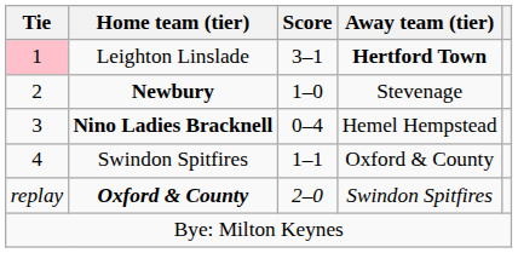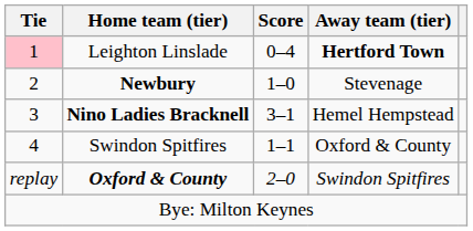 <table class="wikitable" style="text-align:center; font-size:85%">
 <tr>
 <th>Tie</th>
 <th>Home team (tier)</th>
 <th>Score</th>
 <th>Away team (tier)</th>
 <th></th>
 </tr>
 <tr>
 <td align="center" style="background: pink;">1</td>
 <td>Leighton Linslade</td>
-<td align="center">3–1</td>
+<td align="center">0–4</td>
 <td><strong>Hertford Town</strong></td>
 <td></td>
 </tr>
 <tr>
 <td align="center">2</td>
 <td><strong>Newbury</strong></td>
 <td align="center">1–0</td>
 <td>Stevenage</td>
 <td></td>
 </tr>
 <tr>
 <td align="center">3</td>
 <td><strong>Nino Ladies Bracknell</strong></td>
-<td align="center">0–4</td>
+<td align="center">3–1</td>
 <td>Hemel Hempstead</td>
 <td></td>
 </tr>
 <tr>
 <td align="center">4</td>
 <td>Swindon Spitfires</td>
 <td align="center">1–1 </td>
 <td>Oxford & County</td>
 <td></td>
 </tr>
 <tr>
 <td align="center"><em>replay</em></td>
 <td><strong><em>Oxford & County</em></strong></td>
 <td align="center"><em>2–0</em></td>
 <td><em>Swindon Spitfires</em></td>
 <td></td>
 </tr>
 <tr>
 <td colspan="5" align="center">Bye: Milton Keynes</td>
 </tr>
 </table>
